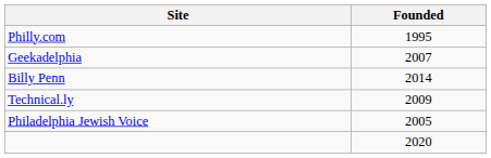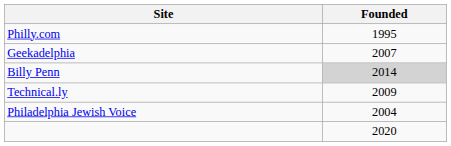 <table class="wikitable" width="65%">
 <tr bgcolor=#EEEEEE>
 <th>Site</th>
 <th>Founded</th>
 </tr>
 <tr>
 <td><a href='#'>Philly.com</a></td>
 <td align=center>1995</td>
 </tr>
 <tr>
 <td><a href='#'>Geekadelphia</a></td>
 <td align=center>2007</td>
 </tr>
 <tr>
 <td><a href='#'>Billy Penn</a></td>
-<td align=center>2014</td>
+<td align=center style="background: lightgrey;">2014</td>
 </tr>
 <tr>
 <td><a href='#'>Technical.ly</a></td>
 <td align=center>2009</td>
 </tr>
 <tr>
 <td><a href='#'>Philadelphia Jewish Voice</a></td>
-<td align=center>2005</td>
+<td align=center>2004</td>
 </tr>
 <tr>
 <td></td>
 <td align=center>2020</td>
 </tr>
 </table>
